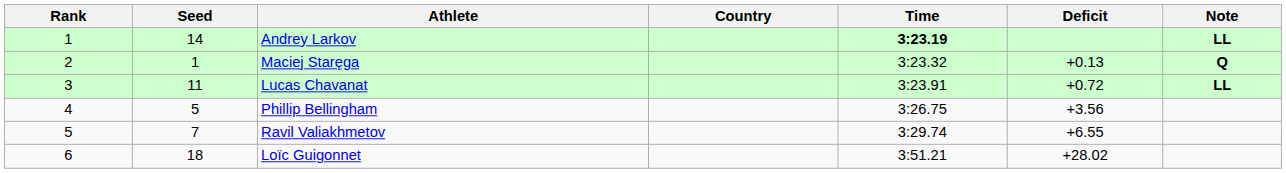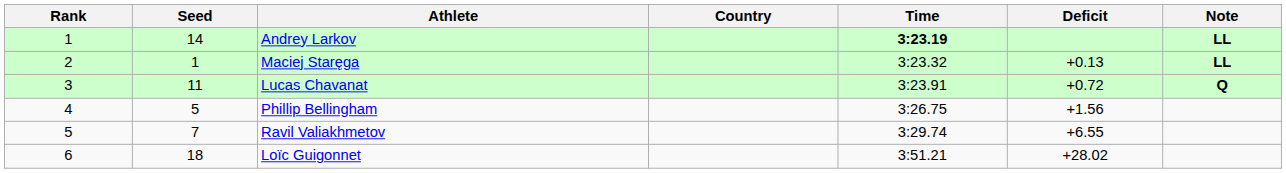 <table class="wikitable sortable" style="text-align:center" width=70%>
 <tr>
 <th>Rank</th>
 <th>Seed</th>
 <th>Athlete</th>
 <th>Country</th>
 <th>Time</th>
 <th>Deficit</th>
 <th>Note</th>
 </tr>
 <tr bgcolor=ccffcc>
 <td>1</td>
 <td>14</td>
 <td align=left><a href='#'>Andrey Larkov</a></td>
 <td align=left></td>
 <td><strong>3:23.19</strong></td>
 <td></td>
 <td><strong>LL</strong></td>
 </tr>
 <tr bgcolor=ccffcc>
 <td>2</td>
 <td>1</td>
 <td align=left><a href='#'>Maciej Staręga</a></td>
 <td align=left></td>
 <td>3:23.32</td>
 <td>+0.13</td>
-<td><strong>Q</strong></td>
+<td><strong>LL</strong></td>
 </tr>
 <tr bgcolor=ccffcc>
 <td>3</td>
 <td>11</td>
 <td align=left><a href='#'>Lucas Chavanat</a></td>
 <td align=left></td>
 <td>3:23.91</td>
 <td>+0.72</td>
-<td><strong>LL</strong></td>
+<td><strong>Q</strong></td>
 </tr>
 <tr>
 <td>4</td>
 <td>5</td>
 <td align=left><a href='#'>Phillip Bellingham</a></td>
 <td align=left></td>
 <td>3:26.75</td>
-<td>+3.56</td>
+<td>+1.56</td>
 <td></td>
 </tr>
 <tr>
 <td>5</td>
 <td>7</td>
 <td align=left><a href='#'>Ravil Valiakhmetov</a></td>
 <td align=left></td>
 <td>3:29.74</td>
 <td>+6.55</td>
 <td></td>
 </tr>
 <tr>
 <td>6</td>
 <td>18</td>
 <td align=left><a href='#'>Loïc Guigonnet</a></td>
 <td align=left></td>
 <td>3:51.21</td>
 <td>+28.02</td>
 <td></td>
 </tr>
 </table>
